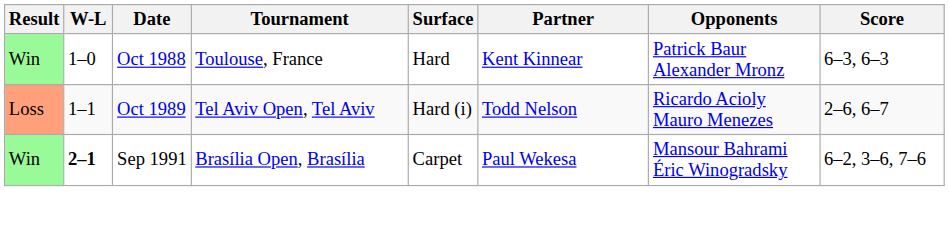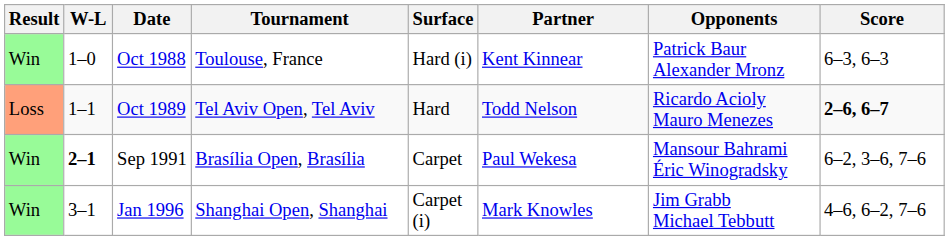 <table class="sortable wikitable">
 <tr>
 <th style="width:40px">Result</th>
 <th style="width:35px" class="unsortable">W-L</th>
 <th style="width:60px">Date</th>
 <th style="width:180px">Tournament</th>
 <th style="width:50px">Surface</th>
 <th style="width:140px">Partner</th>
 <th style="width:140px">Opponents</th>
 <th style="width:100px" class="unsortable">Score</th>
 </tr>
 <tr style="background:#fff;">
 <td style="background:#98fb98;">Win</td>
 <td>1–0</td>
 <td><a href='#'>Oct 1988</a></td>
 <td><a href='#'>Toulouse</a>, France</td>
-<td>Hard</td>
+<td>Hard (i)</td>
 <td> <a href='#'>Kent Kinnear</a></td>
 <td> <a href='#'>Patrick Baur</a>  <br>  <a href='#'>Alexander Mronz</a></td>
 <td>6–3, 6–3</td>
 </tr>
 <tr>
 <td style="background:#ffa07a;">Loss</td>
 <td>1–1</td>
 <td><a href='#'>Oct 1989</a></td>
 <td><a href='#'>Tel Aviv Open</a>, <a href='#'>Tel Aviv</a></td>
-<td>Hard (i)</td>
+<td>Hard</td>
 <td> <a href='#'>Todd Nelson</a></td>
 <td> <a href='#'>Ricardo Acioly</a>  <br>  <a href='#'>Mauro Menezes</a></td>
-<td>2–6, 6–7</td>
+<td><strong>2–6, 6–7</strong></td>
 </tr>
 <tr style="background:#fff;">
 <td style="background:#98fb98;">Win</td>
 <td><strong>2–1</strong></td>
 <td>Sep 1991</td>
 <td><a href='#'>Brasília Open</a>, <a href='#'>Brasília</a></td>
 <td>Carpet</td>
 <td> <a href='#'>Paul Wekesa</a></td>
 <td> <a href='#'>Mansour Bahrami</a> <br>  <a href='#'>Éric Winogradsky</a></td>
 <td>6–2, 3–6, 7–6</td>
 </tr>
+<tr style="background:#fff;">
+<td style="background:#98fb98;">Win</td>
+<td>3–1</td>
+<td><a href='#'>Jan 1996</a></td>
+<td><a href='#'>Shanghai Open</a>, <a href='#'>Shanghai</a></td>
+<td>Carpet (i)</td>
+<td> <a href='#'>Mark Knowles</a></td>
+<td> <a href='#'>Jim Grabb</a>  <br>  <a href='#'>Michael Tebbutt</a></td>
+<td>4–6, 6–2, 7–6</td>
+</tr>
 </table>
